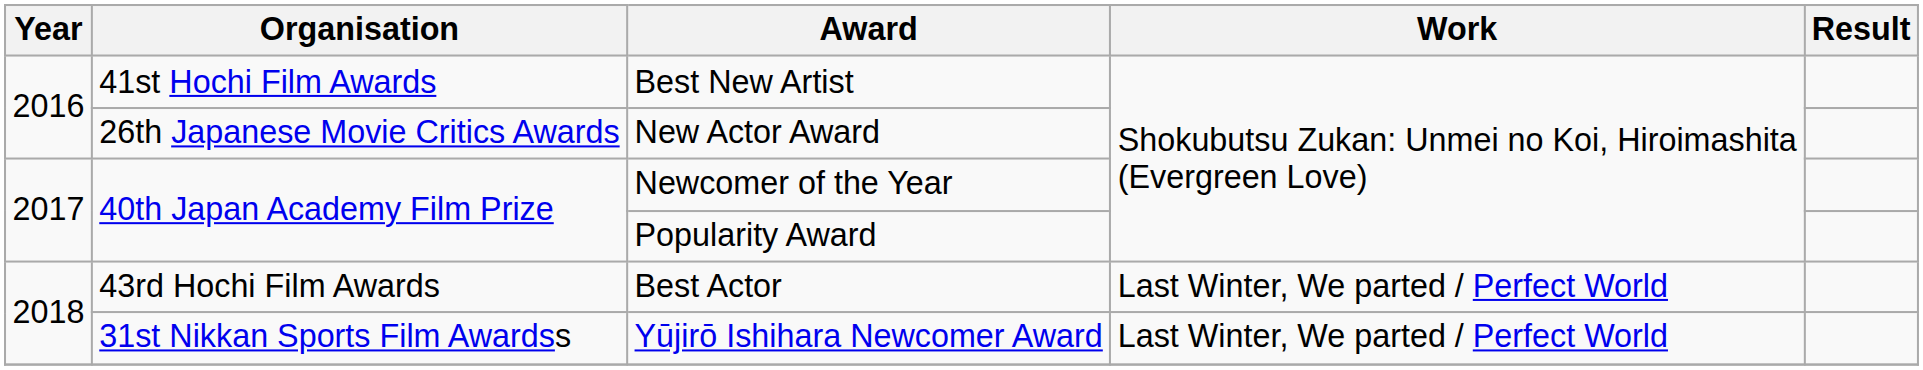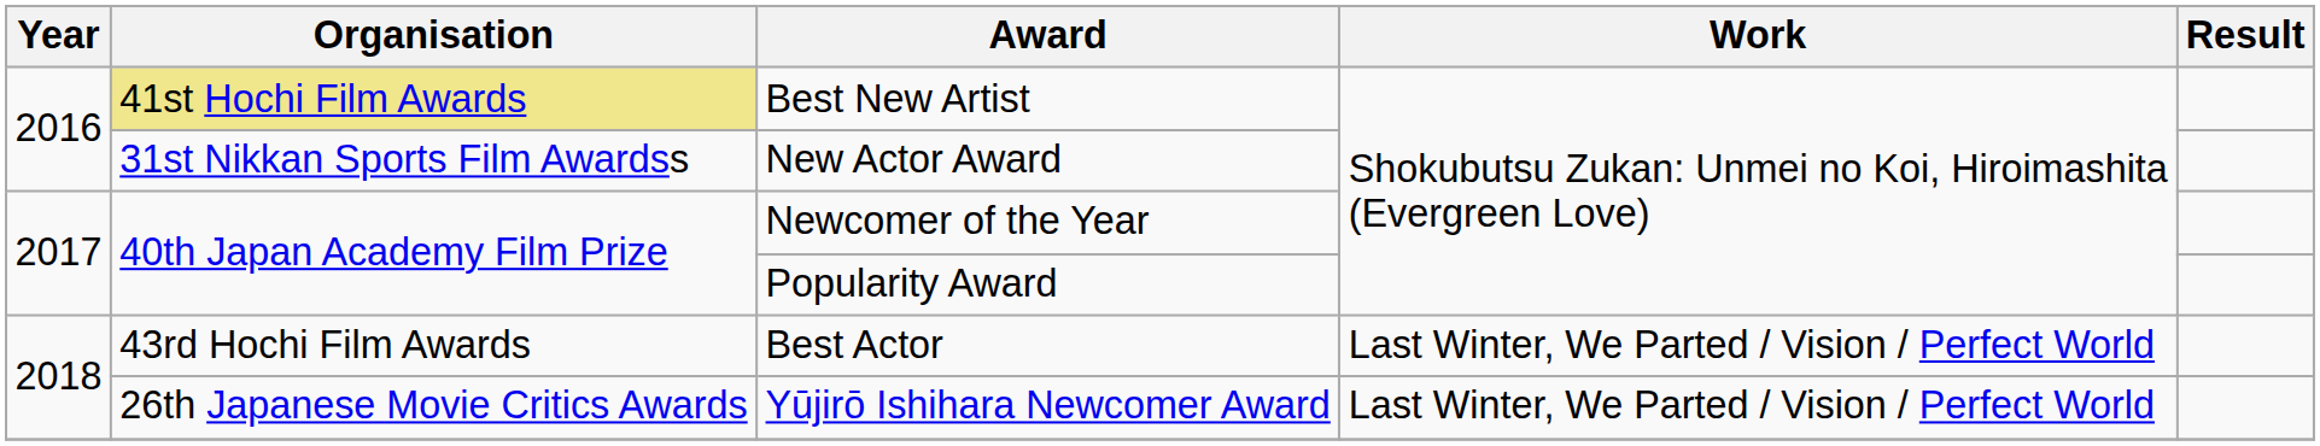 <table class="wikitable">
 <tr>
 <th>Year</th>
 <th>Organisation</th>
 <th>Award</th>
 <th>Work</th>
 <th>Result</th>
 </tr>
 <tr>
 <td rowspan="2">2016</td>
-<td>41st <a href='#'>Hochi Film Awards</a></td>
+<td style="background: khaki;">41st <a href='#'>Hochi Film Awards</a></td>
 <td>Best New Artist</td>
 <td rowspan="4">Shokubutsu Zukan: Unmei no Koi, Hiroimashita<br>(Evergreen Love)</td>
 <td></td>
 </tr>
 <tr>
-<td>26th <a href='#'>Japanese Movie Critics Awards</a></td>
+<td><a href='#'>31st Nikkan Sports Film Awards</a>s</td>
 <td>New Actor Award</td>
 <td></td>
 </tr>
 <tr>
 <td rowspan="2">2017</td>
 <td rowspan="2"><a href='#'>40th Japan Academy Film Prize</a></td>
 <td>Newcomer of the Year</td>
 <td></td>
 </tr>
 <tr>
 <td>Popularity Award</td>
 <td></td>
 </tr>
 <tr>
 <td rowspan="2">2018</td>
 <td>43rd Hochi Film Awards</td>
 <td>Best Actor</td>
-<td>Last Winter, We parted / <a href='#'>Perfect World</a></td>
+<td>Last Winter, We Parted / Vision / <a href='#'>Perfect World</a></td>
 <td></td>
 </tr>
 <tr>
-<td><a href='#'>31st Nikkan Sports Film Awards</a>s</td>
+<td>26th <a href='#'>Japanese Movie Critics Awards</a></td>
 <td><a href='#'>Yūjirō Ishihara Newcomer Award</a></td>
-<td>Last Winter, We parted / <a href='#'>Perfect World</a></td>
+<td>Last Winter, We Parted / Vision / <a href='#'>Perfect World</a></td>
 <td></td>
 </tr>
 <tr>
 </tr>
 </table>
